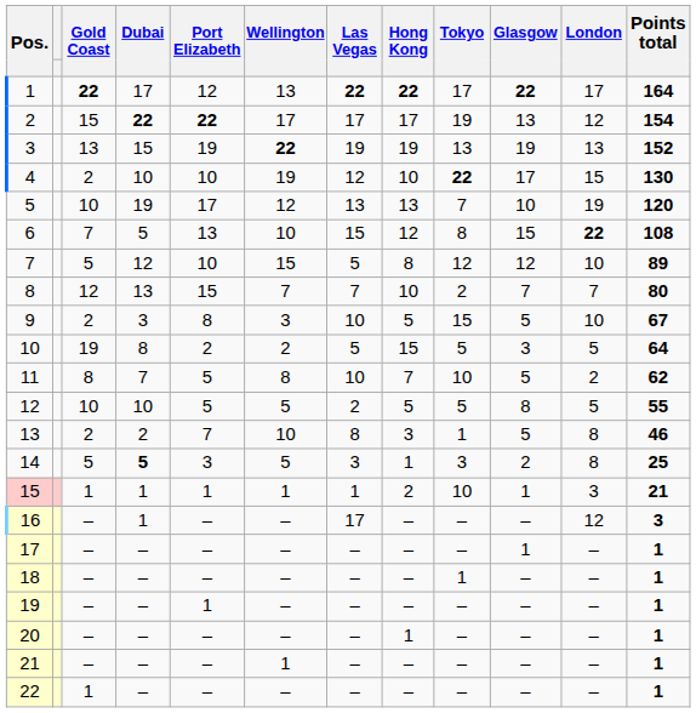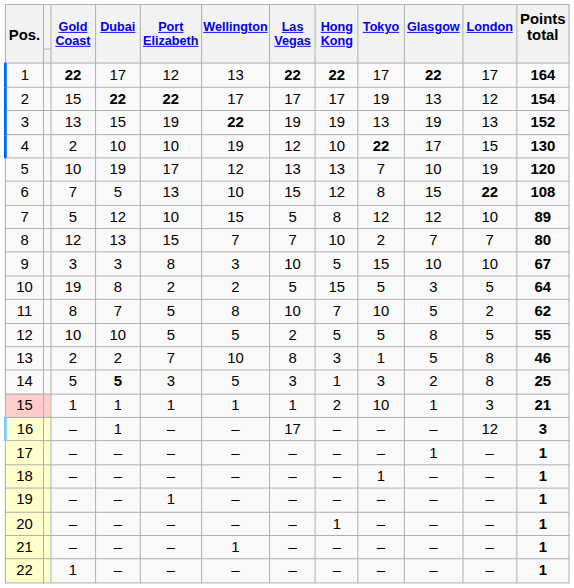 <table class="wikitable sortable" style="text-align:center;">
 <tr>
 <th style="border-bottom:1px solid transparent;"><br>Pos.</th>
 <th></th>
 <th style="vertical-align:top;width:5.5em;border-bottom:1px solid transparent;padding:1px;font-size:85%;"><br><a href='#'>Gold Coast</a></th>
 <th style="vertical-align:top;width:5.5em;border-bottom:1px solid transparent;padding:1px;font-size:85%;"><br><a href='#'>Dubai</a></th>
 <th style="vertical-align:top;width:5.5em;border-bottom:1px solid transparent;padding:1px;font-size:85%;"><br><a href='#'>Port<br>Elizabeth</a></th>
 <th style="vertical-align:top;width:5.5em;border-bottom:1px solid transparent;padding:1px;font-size:85%;"><br><a href='#'>Wellington</a></th>
 <th style="vertical-align:top;width:5.5em;border-bottom:1px solid transparent;padding:1px;font-size:85%;"><br><a href='#'>Las Vegas</a></th>
 <th style="vertical-align:top;width:5.5em;border-bottom:1px solid transparent;padding:1px;font-size:85%;"><br><a href='#'>Hong Kong</a></th>
 <th style="vertical-align:top;width:5.5em;border-bottom:1px solid transparent;padding:1px;font-size:85%;"><br><a href='#'>Tokyo</a></th>
 <th style="vertical-align:top;width:5.5em;border-bottom:1px solid transparent;padding:1px;font-size:85%;"><br><a href='#'>Glasgow</a></th>
 <th style="vertical-align:top;width:5.5em;border-bottom:1px solid transparent;padding:1px;font-size:85%;"><br><a href='#'>London</a></th>
 <th style="border-bottom:1px solid transparent;">Points<br>total</th>
 </tr>
 <tr style="line-height:8px;">
 <th style="border-top:1px solid transparent;"> </th>
 <th style="border-top:1px solid transparent;"></th>
 <th data-sort-type="number" style="border-top:1px solid transparent;"></th>
 <th data-sort-type="number" style="border-top:1px solid transparent;"></th>
 <th data-sort-type="number" style="border-top:1px solid transparent;"></th>
 <th data-sort-type="number" style="border-top:1px solid transparent;"></th>
 <th data-sort-type="number" style="border-top:1px solid transparent;"></th>
 <th data-sort-type="number" style="border-top:1px solid transparent;"></th>
 <th data-sort-type="number" style="border-top:1px solid transparent;"></th>
 <th data-sort-type="number" style="border-top:1px solid transparent;"></th>
 <th data-sort-type="number" style="border-top:1px solid transparent;"></th>
 <th data-sort-type="number" style="border-top:1px solid transparent;"> </th>
 </tr>
 <tr style="border-left:3px solid #06f;">
 <td>1</td>
 <td align=left></td>
 <td><strong>22</strong></td>
 <td>17</td>
 <td>12</td>
 <td>13</td>
 <td><strong>22</strong></td>
 <td><strong>22</strong></td>
 <td>17</td>
 <td><strong>22</strong></td>
 <td>17</td>
 <td><strong>164</strong></td>
 </tr>
 <tr style="border-left:3px solid #06f;">
 <td>2</td>
 <td align=left></td>
 <td>15</td>
 <td><strong>22</strong></td>
 <td><strong>22</strong></td>
 <td>17</td>
 <td>17</td>
 <td>17</td>
 <td>19</td>
 <td>13</td>
 <td>12</td>
 <td><strong>154</strong></td>
 </tr>
 <tr style="border-left:3px solid #06f;">
 <td>3</td>
 <td align=left></td>
 <td>13</td>
 <td>15</td>
 <td>19</td>
 <td><strong>22</strong></td>
 <td>19</td>
 <td>19</td>
 <td>13</td>
 <td>19</td>
 <td>13</td>
 <td><strong>152</strong></td>
 </tr>
 <tr style="border-left:3px solid #06f;">
 <td>4</td>
 <td align=left></td>
 <td>2</td>
 <td>10</td>
 <td>10</td>
 <td>19</td>
 <td>12</td>
 <td>10</td>
 <td><strong>22</strong></td>
 <td>17</td>
 <td>15</td>
 <td><strong>130</strong></td>
 </tr>
 <tr>
 <td>5</td>
 <td align=left></td>
 <td>10</td>
 <td>19</td>
 <td>17</td>
 <td>12</td>
 <td>13</td>
 <td>13</td>
 <td>7</td>
 <td>10</td>
 <td>19</td>
 <td><strong>120</strong></td>
 </tr>
 <tr>
 <td>6</td>
 <td align=left></td>
 <td>7</td>
 <td>5</td>
 <td>13</td>
 <td>10</td>
 <td>15</td>
 <td>12</td>
 <td>8</td>
 <td>15</td>
 <td><strong>22</strong></td>
 <td><strong>108</strong></td>
 </tr>
 <tr>
 <td>7</td>
 <td align=left></td>
 <td>5</td>
 <td>12</td>
 <td>10</td>
 <td>15</td>
 <td>5</td>
 <td>8</td>
 <td>12</td>
 <td>12</td>
 <td>10</td>
 <td><strong>89</strong></td>
 </tr>
 <tr>
 <td>8</td>
 <td align=left></td>
 <td>12</td>
 <td>13</td>
 <td>15</td>
 <td>7</td>
 <td>7</td>
 <td>10</td>
 <td>2</td>
 <td>7</td>
 <td>7</td>
 <td><strong>80</strong></td>
 </tr>
 <tr>
 <td>9</td>
 <td align=left></td>
-<td>2</td>
+<td>3</td>
 <td>3</td>
 <td>8</td>
 <td>3</td>
 <td>10</td>
 <td>5</td>
 <td>15</td>
-<td>5</td>
+<td>10</td>
 <td>10</td>
 <td><strong>67</strong></td>
 </tr>
 <tr>
 <td>10</td>
 <td align=left></td>
 <td>19</td>
 <td>8</td>
 <td>2</td>
 <td>2</td>
 <td>5</td>
 <td>15</td>
 <td>5</td>
 <td>3</td>
 <td>5</td>
 <td><strong>64</strong></td>
 </tr>
 <tr>
 <td>11</td>
 <td align=left></td>
 <td>8</td>
 <td>7</td>
 <td>5</td>
 <td>8</td>
 <td>10</td>
 <td>7</td>
 <td>10</td>
 <td>5</td>
 <td>2</td>
 <td><strong>62</strong></td>
 </tr>
 <tr>
 <td>12</td>
 <td align=left></td>
 <td>10</td>
 <td>10</td>
 <td>5</td>
 <td>5</td>
 <td>2</td>
 <td>5</td>
 <td>5</td>
 <td>8</td>
 <td>5</td>
 <td><strong>55</strong></td>
 </tr>
 <tr>
 <td>13</td>
 <td align=left></td>
 <td>2</td>
 <td>2</td>
 <td>7</td>
 <td>10</td>
 <td>8</td>
 <td>3</td>
 <td>1</td>
 <td>5</td>
 <td>8</td>
 <td><strong>46</strong></td>
 </tr>
 <tr>
 <td>14</td>
 <td align=left></td>
 <td>5</td>
 <td><strong>5</strong></td>
 <td>3</td>
 <td>5</td>
 <td>3</td>
 <td>1</td>
 <td>3</td>
 <td>2</td>
 <td>8</td>
 <td><strong>25</strong></td>
 </tr>
 <tr>
 <td bgcolor=#fcc>15</td>
 <td bgcolor=#fcc align=left></td>
 <td>1</td>
 <td>1</td>
 <td>1</td>
 <td>1</td>
 <td>1</td>
 <td>2</td>
 <td>10</td>
 <td>1</td>
 <td>3</td>
 <td><strong>21</strong></td>
 </tr>
 <tr style="border-left:3px solid #7cf;">
 <td bgcolor=#ffc>16</td>
 <td bgcolor=#ffc align=left></td>
 <td>–</td>
 <td>1</td>
 <td>–</td>
 <td>–</td>
 <td>17</td>
 <td>–</td>
 <td>–</td>
 <td>–</td>
 <td>12</td>
 <td><strong>3</strong></td>
 </tr>
 <tr>
 <td bgcolor=#ffc>17</td>
 <td bgcolor=#ffc align=left></td>
 <td>–</td>
 <td>–</td>
 <td>–</td>
 <td>–</td>
 <td>–</td>
 <td>–</td>
 <td>–</td>
 <td>1</td>
 <td>–</td>
 <td><strong>1</strong></td>
 </tr>
 <tr>
 <td bgcolor=#ffc>18</td>
 <td bgcolor=#ffc align=left></td>
 <td>–</td>
 <td>–</td>
 <td>–</td>
 <td>–</td>
 <td>–</td>
 <td>–</td>
 <td>1</td>
 <td>–</td>
 <td>–</td>
 <td><strong>1</strong></td>
 </tr>
 <tr>
 <td bgcolor=#ffc>19</td>
 <td bgcolor=#ffc align=left></td>
 <td>–</td>
 <td>–</td>
 <td>1</td>
 <td>–</td>
 <td>–</td>
 <td>–</td>
 <td>–</td>
 <td>–</td>
 <td>–</td>
 <td><strong>1</strong></td>
 </tr>
 <tr>
 <td bgcolor=#ffc>20</td>
 <td bgcolor=#ffc align=left></td>
 <td>–</td>
 <td>–</td>
 <td>–</td>
 <td>–</td>
 <td>–</td>
 <td>1</td>
 <td>–</td>
 <td>–</td>
 <td>–</td>
 <td><strong>1</strong></td>
 </tr>
 <tr>
 <td bgcolor=#ffc>21</td>
 <td bgcolor=#ffc align=left></td>
 <td>–</td>
 <td>–</td>
 <td>–</td>
 <td>1</td>
 <td>–</td>
 <td>–</td>
 <td>–</td>
 <td>–</td>
 <td>–</td>
 <td><strong>1</strong></td>
 </tr>
 <tr>
 <td bgcolor=#ffc>22</td>
 <td bgcolor=#ffc align=left></td>
 <td>1</td>
 <td>–</td>
 <td>–</td>
 <td>–</td>
 <td>–</td>
 <td>–</td>
 <td>–</td>
 <td>–</td>
 <td>–</td>
 <td><strong>1</strong></td>
 </tr>
 </table>
